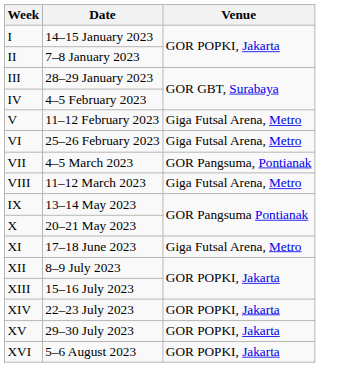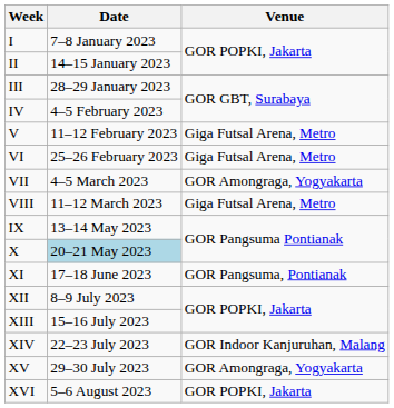 <table class="wikitable">
 <tr>
 <th>Week</th>
 <th>Date</th>
 <th>Venue</th>
 </tr>
 <tr>
 <td>I</td>
-<td>14–15 January 2023</td>
+<td>7–8 January 2023</td>
 <td rowspan="2">GOR POPKI, <a href='#'>Jakarta</a></td>
 </tr>
 <tr>
 <td>II</td>
-<td>7–8 January 2023</td>
+<td>14–15 January 2023</td>
 </tr>
 <tr>
 <td>III</td>
 <td>28–29 January 2023</td>
 <td rowspan="2">GOR GBT, <a href='#'>Surabaya</a></td>
 </tr>
 <tr>
 <td>IV</td>
 <td>4–5 February 2023</td>
 </tr>
 <tr>
 <td>V</td>
 <td>11–12 February 2023</td>
 <td>Giga Futsal Arena, <a href='#'>Metro</a></td>
 </tr>
 <tr>
 <td>VI</td>
 <td>25–26 February 2023</td>
 <td>Giga Futsal Arena, <a href='#'>Metro</a></td>
 </tr>
 <tr>
 <td>VII</td>
 <td>4–5 March 2023</td>
-<td>GOR Pangsuma, <a href='#'>Pontianak</a></td>
+<td>GOR Amongraga, <a href='#'>Yogyakarta</a></td>
 </tr>
 <tr>
 <td>VIII</td>
 <td>11–12 March 2023</td>
 <td>Giga Futsal Arena, <a href='#'>Metro</a></td>
 </tr>
 <tr>
 <td>IX</td>
 <td>13–14 May 2023</td>
 <td rowspan="2">GOR Pangsuma <a href='#'>Pontianak</a></td>
 </tr>
 <tr>
 <td>X</td>
-<td>20–21 May 2023</td>
+<td style="background: lightblue;">20–21 May 2023</td>
 </tr>
 <tr>
 <td>XI</td>
 <td>17–18 June 2023</td>
-<td>Giga Futsal Arena, <a href='#'>Metro</a></td>
+<td>GOR Pangsuma, <a href='#'>Pontianak</a></td>
 </tr>
 <tr>
 <td>XII</td>
 <td>8–9 July 2023</td>
 <td rowspan="2">GOR POPKI, <a href='#'>Jakarta</a></td>
 </tr>
 <tr>
 <td>XIII</td>
 <td>15–16 July 2023</td>
 </tr>
 <tr>
 <td>XIV</td>
 <td>22–23 July 2023</td>
-<td>GOR POPKI, <a href='#'>Jakarta</a></td>
+<td>GOR Indoor Kanjuruhan, <a href='#'>Malang</a></td>
 </tr>
 <tr>
 <td>XV</td>
 <td>29–30 July 2023</td>
-<td>GOR POPKI, <a href='#'>Jakarta</a></td>
+<td>GOR Amongraga, <a href='#'>Yogyakarta</a></td>
 </tr>
 <tr>
 <td>XVI</td>
 <td>5–6 August 2023</td>
 <td>GOR POPKI, <a href='#'>Jakarta</a></td>
 </tr>
 </table>
